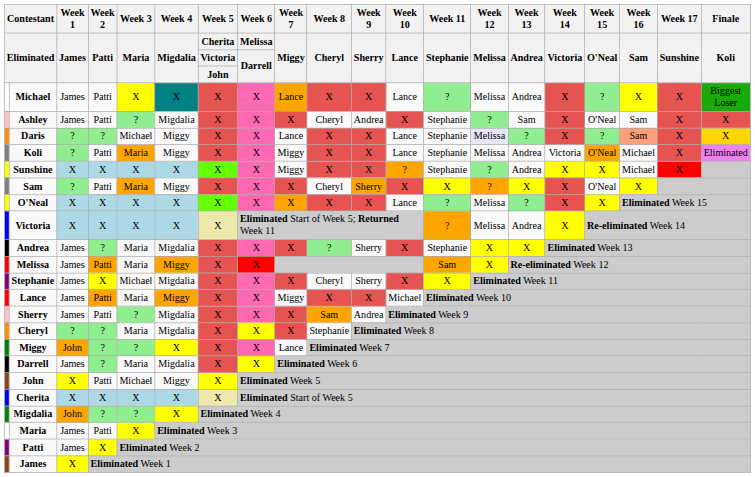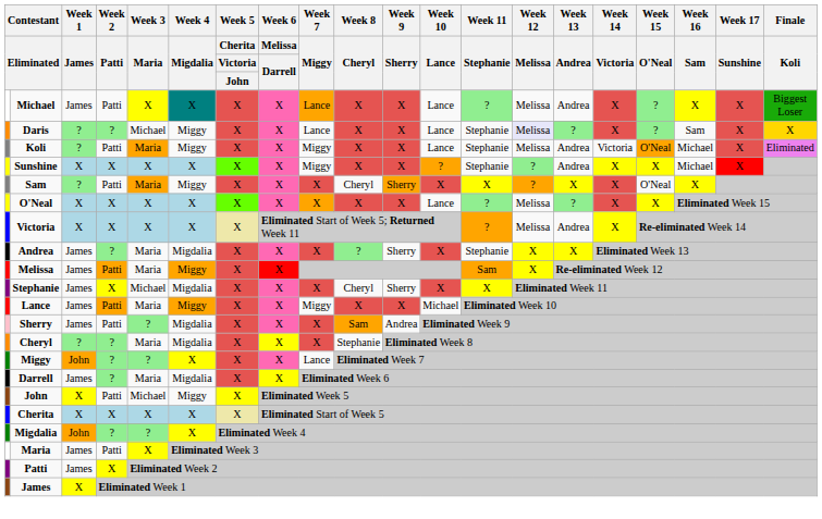 <table class="wikitable" style="text-align:center; font-size:90%; line-height:17px">
 <tr>
 <th colspan=2>Contestant</th>
 <th>Week 1</th>
 <th>Week 2</th>
 <th>Week 3</th>
 <th>Week 4</th>
 <th>Week 5</th>
 <th>Week 6</th>
 <th>Week 7</th>
 <th>Week 8</th>
 <th>Week 9</th>
 <th>Week 10</th>
 <th>Week 11</th>
 <th>Week 12</th>
 <th>Week 13</th>
 <th>Week 14</th>
 <th>Week 15</th>
 <th>Week 16</th>
 <th>Week 17</th>
 <th>Finale</th>
 </tr>
 <tr>
 <th colspan="2" rowspan="3">Eliminated</th>
 <th rowspan="3">James</th>
 <th rowspan="3">Patti</th>
 <th rowspan="3">Maria</th>
 <th rowspan="3">Migdalia</th>
 <th>Cherita</th>
 <th>Melissa</th>
 <th rowspan="3">Miggy</th>
 <th rowspan="3">Cheryl</th>
 <th rowspan="3">Sherry</th>
 <th rowspan="3">Lance</th>
 <th rowspan="3">Stephanie</th>
 <th rowspan="3">Melissa</th>
 <th rowspan="3">Andrea</th>
 <th rowspan="3">Victoria</th>
 <th rowspan="3">O'Neal</th>
 <th rowspan="3">Sam</th>
 <th rowspan="3">Sunshine</th>
 <th rowspan="3">Koli</th>
 </tr>
 <tr>
 <th>Victoria</th>
 <th rowspan="2">Darrell</th>
 </tr>
 <tr>
 <th>John</th>
 </tr>
 <tr>
 <td style="background:white;"></td>
 <td><strong>Michael</strong></td>
 <td>James</td>
 <td>Patti</td>
 <td style="background:yellow;">X</td>
 <td style="background:teal;">X</td>
 <td style="background:#e55451;">X</td>
 <td style="background:hotpink;">X</td>
 <td style="background:orange;">Lance</td>
 <td style="background:#e55451;">X</td>
 <td style="background:#e55451;">X</td>
 <td>Lance</td>
 <td style="background:lightgreen;">?</td>
 <td>Melissa</td>
 <td>Andrea</td>
 <td style="background:#e55451;">X</td>
 <td style="background:lightgreen;">?</td>
 <td style="background:yellow;">X</td>
 <td style="background:#e55451;">X</td>
 <td style="background:#19aa09;">Biggest Loser</td>
 </tr>
 <tr>
-<td style="background:pink;"></td>
-<td><strong>Ashley</strong></td>
-<td>James</td>
-<td>Patti</td>
-<td style="background:lightgreen;">?</td>
-<td>Migdalia</td>
-<td style="background:#e55451;">X</td>
-<td style="background:hotpink;">X</td>
-<td style="background:#e55451;">X</td>
-<td>Cheryl</td>
-<td>Andrea</td>
-<td style="background:#e55451;">X</td>
-<td>Stephanie</td>
-<td style="background:lightgreen;">?</td>
-<td>Sam</td>
-<td style="background:#e55451;">X</td>
-<td>O'Neal</td>
-<td>Sam</td>
-<td style="background:#e55451;">X</td>
-<td style="background:#e55451;">X</td>
-</tr>
-<tr>
 <td style="background:darkorange;"></td>
 <td><strong>Daris</strong></td>
 <td style="background:lightgreen;">?</td>
 <td style="background:lightgreen;">?</td>
 <td>Michael</td>
 <td>Miggy</td>
 <td style="background:#e55451;">X</td>
 <td style="background:hotpink;">X</td>
 <td>Lance</td>
 <td style="background:#e55451;">X</td>
 <td style="background:#e55451;">X</td>
 <td>Lance</td>
 <td>Stephanie</td>
 <td style="background: lavender;">Melissa</td>
 <td style="background:lightgreen;">?</td>
 <td style="background:#e55451;">X</td>
 <td style="background:lightgreen;">?</td>
-<td style="background: lightsalmon;">Sam</td>
+<td>Sam</td>
 <td style="background:#e55451;">X</td>
 <td style="background:gold;">X</td>
 </tr>
 <tr>
 <td style="background:gray;"></td>
 <td><strong>Koli</strong></td>
 <td style="background:lightgreen;">?</td>
 <td>Patti</td>
 <td style="background:orange;">Maria</td>
 <td>Miggy</td>
 <td style="background:#e55451;">X</td>
 <td style="background:hotpink;">X</td>
 <td>Miggy</td>
 <td style="background:#e55451;">X</td>
 <td style="background:#e55451;">X</td>
 <td>Lance</td>
 <td>Stephanie</td>
 <td>Melissa</td>
 <td>Andrea</td>
 <td>Victoria</td>
 <td style="background:orange;">O'Neal</td>
 <td>Michael</td>
 <td style="background:#e55451;">X</td>
 <td style="background:violet;">Eliminated</td>
 </tr>
 <tr>
 <td style="background:yellow;"></td>
 <td><strong>Sunshine</strong></td>
 <td style="background:lightblue;">X</td>
 <td style="background:lightblue;">X</td>
 <td style="background:lightblue;">X</td>
 <td style="background:lightblue;">X</td>
 <td style="background:#6f0;">X</td>
 <td style="background:hotpink;">X</td>
 <td>Miggy</td>
 <td style="background:#e55451;">X</td>
 <td style="background:#e55451;">X</td>
 <td style="background:orange;">?</td>
 <td>Stephanie</td>
 <td style="background:lightgreen;">?</td>
 <td>Andrea</td>
 <td style="background:yellow;">X</td>
 <td style="background:yellow;">X</td>
 <td>Michael</td>
 <td style="background:red;">X</td>
 <td style="background:#ccc; text-align:left;"></td>
 </tr>
 <tr>
 <td style="background:gray;"></td>
 <td><strong>Sam</strong></td>
 <td style="background:lightgreen;">?</td>
 <td>Patti</td>
 <td style="background:orange;">Maria</td>
 <td>Miggy</td>
 <td style="background:#e55451;">X</td>
 <td style="background:hotpink;">X</td>
 <td style="background:#e55451;">X</td>
 <td>Cheryl</td>
 <td style="background:orange;">Sherry</td>
 <td style="background:#e55451;">X</td>
 <td style="background:yellow;">X</td>
 <td style="background:orange;">?</td>
 <td style="background:yellow;">X</td>
 <td style="background:#e55451;">X</td>
 <td>O'Neal</td>
 <td style="background:yellow;">X</td>
 <td colspan="2" style="background:#ccc; text-align:left;"></td>
 </tr>
 <tr>
 <td style="background:yellow;"></td>
 <td><strong>O'Neal</strong></td>
 <td style="background:lightblue;">X</td>
 <td style="background:lightblue;">X</td>
 <td style="background:lightblue;">X</td>
 <td style="background:lightblue;">X</td>
 <td style="background:#6f0;">X</td>
 <td style="background:hotpink;">X</td>
 <td style="background:orange;">X</td>
 <td style="background:#e55451;">X</td>
 <td style="background:#e55451;">X</td>
 <td>Lance</td>
 <td style="background:lightgreen;">?</td>
 <td>Melissa</td>
 <td style="background:lightgreen;">?</td>
 <td style="background:#e55451;">X</td>
 <td style="background:yellow;">X</td>
 <td colspan="3" style="background:#ccc; text-align:left;"><strong>Eliminated</strong> Week 15</td>
 </tr>
 <tr>
 <td style="background:blue;"></td>
 <td><strong>Victoria</strong></td>
 <td style="background:lightblue;">X</td>
 <td style="background:lightblue;">X</td>
 <td style="background:lightblue;">X</td>
 <td style="background:lightblue;">X</td>
 <td style="background:palegoldenrod;">X</td>
 <td colspan="5" style="background:#ccc; text-align:left;"><strong>Eliminated</strong> Start of Week 5; <strong>Returned</strong> Week 11</td>
 <td style="background:orange;">?</td>
 <td>Melissa</td>
 <td>Andrea</td>
 <td style="background:yellow;">X</td>
 <td colspan="4" style="background:#ccc; text-align:left;"><strong>Re-eliminated</strong> Week 14</td>
 </tr>
 <tr>
 <td style="background:black;"></td>
 <td><strong>Andrea</strong></td>
 <td>James</td>
 <td style="background:lightgreen;">?</td>
 <td>Maria</td>
 <td>Migdalia</td>
 <td style="background:#e55451;">X</td>
 <td style="background:hotpink;">X</td>
 <td style="background:#e55451;">X</td>
 <td style="background:lightgreen;">?</td>
 <td>Sherry</td>
 <td style="background:#e55451;">X</td>
 <td>Stephanie</td>
 <td style="background:yellow;">X</td>
 <td style="background:yellow;">X</td>
 <td colspan="5" style="background:#ccc; text-align:left;"><strong>Eliminated</strong> Week 13</td>
 </tr>
 <tr>
 <td style="background:red;"></td>
 <td><strong>Melissa</strong></td>
 <td>James</td>
 <td style="background:orange;">Patti</td>
 <td>Maria</td>
 <td style="background:orange;">Miggy</td>
 <td style="background:#e55451;">X</td>
 <td style="background:red;">X</td>
 <td colspan="4" style="background:#ccc; text-align:left;"></td>
 <td style="background:orange;">Sam</td>
 <td style="background:yellow;">X</td>
 <td colspan="6" style="background:#ccc; text-align:left;"><strong>Re-eliminated</strong> Week 12</td>
 </tr>
 <tr>
 <td style="background:purple;"></td>
 <td><strong>Stephanie</strong></td>
 <td>James</td>
 <td style="background:yellow;">X</td>
 <td>Michael</td>
 <td>Migdalia</td>
 <td style="background:#e55451;">X</td>
 <td style="background:hotpink;">X</td>
 <td style="background:#e55451;">X</td>
 <td>Cheryl</td>
 <td>Sherry</td>
 <td style="background:#e55451;">X</td>
 <td style="background:yellow;">X</td>
 <td colspan="7" style="background:#ccc; text-align:left;"><strong>Eliminated</strong> Week 11</td>
 </tr>
 <tr>
 <td style="background:red;"></td>
 <td><strong>Lance</strong></td>
 <td>James</td>
 <td style="background:orange;">Patti</td>
 <td>Maria</td>
 <td style="background:orange;">Miggy</td>
 <td style="background:#e55451;">X</td>
 <td style="background:hotpink;">X</td>
 <td>Miggy</td>
 <td style="background:#e55451;">X</td>
 <td style="background:#e55451;">X</td>
 <td>Michael</td>
 <td colspan="8" style="background:#ccc; text-align:left;"><strong>Eliminated</strong> Week 10</td>
 </tr>
 <tr>
 <td style="background:pink;"></td>
 <td><strong>Sherry</strong></td>
 <td>James</td>
 <td>Patti</td>
 <td style="background:lightgreen;">?</td>
 <td>Migdalia</td>
 <td style="background:#e55451;">X</td>
 <td style="background:hotpink;">X</td>
 <td style="background:#e55451;">X</td>
 <td style="background:orange;">Sam</td>
 <td>Andrea</td>
 <td colspan="9" style="background:#ccc; text-align:left;"><strong>Eliminated</strong> Week 9</td>
 </tr>
 <tr>
 <td style="background:darkorange;"></td>
 <td><strong>Cheryl</strong></td>
 <td style="background:lightgreen;">?</td>
 <td style="background:lightgreen;">?</td>
 <td>Maria</td>
 <td>Migdalia</td>
 <td style="background:#e55451;">X</td>
 <td style="background:yellow;">X</td>
 <td style="background:#e55451;">X</td>
 <td>Stephanie</td>
 <td colspan="10" style="background:#ccc; text-align:left;"><strong>Eliminated</strong> Week 8</td>
 </tr>
 <tr>
 <td style="background:green;"></td>
 <td><strong>Miggy</strong></td>
 <td style="background:orange;">John</td>
 <td style="background:lightgreen;">?</td>
 <td style="background:lightgreen;">?</td>
 <td style="background:yellow;">X</td>
 <td style="background:#e55451;">X</td>
 <td style="background:hotpink;">X</td>
 <td>Lance</td>
 <td colspan="11" style="background:#ccc; text-align:left;"><strong>Eliminated</strong> Week 7</td>
 </tr>
 <tr>
 <td style="background:black;"></td>
 <td><strong>Darrell</strong></td>
 <td>James</td>
 <td style="background:lightgreen;">?</td>
 <td>Maria</td>
 <td>Migdalia</td>
 <td style="background:#e55451;">X</td>
 <td style="background:yellow;">X</td>
 <td colspan="12" style="background:#ccc; text-align:left;"><strong>Eliminated</strong> Week 6</td>
 </tr>
 <tr>
 <td style="background:saddlebrown;"></td>
 <td><strong>John</strong></td>
 <td style="background:yellow;">X</td>
 <td>Patti</td>
 <td>Michael</td>
 <td>Miggy</td>
 <td style="background:yellow;">X</td>
 <td colspan="13" style="background:#ccc; text-align:left;"><strong>Eliminated</strong> Week 5</td>
 </tr>
 <tr>
 <td style="background:blue;"></td>
 <td><strong>Cherita</strong></td>
 <td style="background:lightblue;">X</td>
 <td style="background:lightblue;">X</td>
 <td style="background:lightblue;">X</td>
 <td style="background:lightblue;">X</td>
 <td style="background:palegoldenrod;">X</td>
 <td colspan="13" style="background:#ccc; text-align:left;"><strong>Eliminated</strong> Start of Week 5</td>
 </tr>
 <tr>
 <td style="background:green;"></td>
 <td><strong>Migdalia</strong></td>
 <td style="background:orange;">John</td>
 <td style="background:lightgreen;">?</td>
 <td style="background:lightgreen;">?</td>
 <td style="background:yellow;">X</td>
 <td colspan="14" style="background:#ccc; text-align:left;"><strong>Eliminated</strong> Week 4</td>
 </tr>
 <tr>
 <td style="background:white;"></td>
 <td><strong>Maria</strong></td>
 <td>James</td>
 <td>Patti</td>
 <td style="background:yellow;">X</td>
 <td colspan="15" style="background:#ccc; text-align:left;"><strong>Eliminated</strong> Week 3</td>
 </tr>
 <tr>
 <td style="background:purple;"></td>
 <td><strong>Patti</strong></td>
 <td>James</td>
 <td style="background:yellow;">X</td>
 <td colspan="16" style="background:#ccc; text-align:left;"><strong>Eliminated</strong> Week 2</td>
 </tr>
 <tr>
 <td style="background:saddlebrown;"></td>
 <td><strong>James</strong></td>
 <td style="background:yellow;">X</td>
 <td colspan="17" style="background:#ccc; text-align:left;"><strong>Eliminated</strong> Week 1</td>
 </tr>
 </table>
